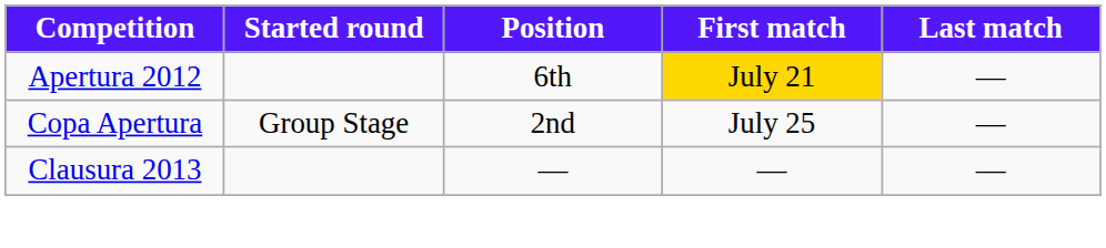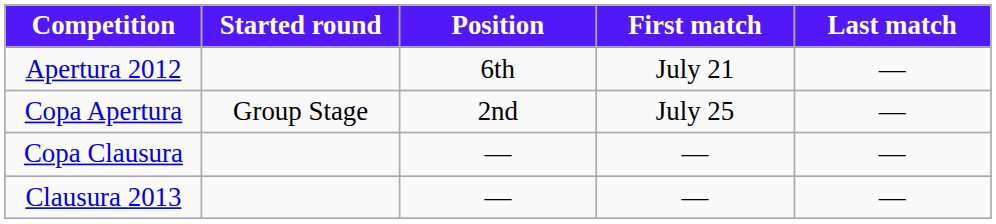 <table class="wikitable">
 <tr>
 <th width=110px style="background: #5218FA;color:#FFFFFF">Competition</th>
 <th width=110px style="background: #5218FA;color:#FFFFFF">Started round</th>
 <th width=110px style="background: #5218FA;color:#FFFFFF">Position</th>
 <th width=110px style="background: #5218FA;color:#FFFFFF">First match</th>
 <th width=110px style="background: #5218FA;color:#FFFFFF">Last match</th>
 </tr>
 <tr align=center>
 <td><a href='#'>Apertura 2012</a></td>
 <td></td>
 <td>6th</td>
-<td style="background: gold;">July 21</td>
+<td>July 21</td>
 <td>—</td>
 </tr>
 <tr align=center>
 <td><a href='#'>Copa Apertura</a></td>
 <td>Group Stage</td>
 <td>2nd</td>
 <td>July 25</td>
 <td>—</td>
 </tr>
 <tr align=center>
+<td><a href='#'>Copa Clausura</a></td>
+<td></td>
+<td>—</td>
+<td>—</td>
+<td>—</td>
+</tr>
+<tr align=center>
 <td><a href='#'>Clausura 2013</a></td>
 <td></td>
 <td>—</td>
 <td>—</td>
 <td>—</td>
 </tr>
 </table>
